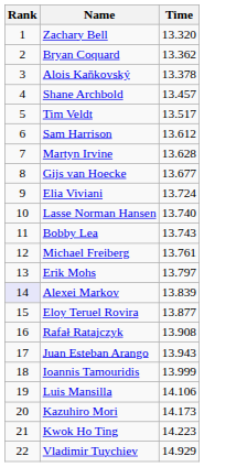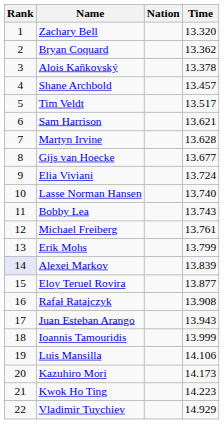 <table class="wikitable sortable" style="text-align:center">
 <tr>
 <th>Rank</th>
 <th>Name</th>
+<th>Nation</th>
 <th>Time</th>
 </tr>
 <tr>
 <td>1</td>
 <td align=left><a href='#'>Zachary Bell</a></td>
+<td align=left></td>
 <td>13.320</td>
 </tr>
 <tr>
 <td>2</td>
 <td align=left><a href='#'>Bryan Coquard</a></td>
+<td align=left></td>
 <td>13.362</td>
 </tr>
 <tr>
 <td>3</td>
 <td align=left><a href='#'>Alois Kaňkovský</a></td>
+<td align=left></td>
 <td>13.378</td>
 </tr>
 <tr>
 <td>4</td>
 <td align=left><a href='#'>Shane Archbold</a></td>
+<td align=left></td>
 <td>13.457</td>
 </tr>
 <tr>
 <td>5</td>
 <td align=left><a href='#'>Tim Veldt</a></td>
+<td align=left></td>
 <td>13.517</td>
 </tr>
 <tr>
 <td>6</td>
 <td align=left><a href='#'>Sam Harrison</a></td>
-<td>13.612</td>
+<td align=left></td>
+<td>13.621</td>
 </tr>
 <tr>
 <td>7</td>
 <td align=left><a href='#'>Martyn Irvine</a></td>
+<td align=left></td>
 <td>13.628</td>
 </tr>
 <tr>
 <td>8</td>
 <td align=left><a href='#'>Gijs van Hoecke</a></td>
+<td align=left></td>
 <td>13.677</td>
 </tr>
 <tr>
 <td>9</td>
 <td align=left><a href='#'>Elia Viviani</a></td>
+<td align=left></td>
 <td>13.724</td>
 </tr>
 <tr>
 <td>10</td>
 <td align=left><a href='#'>Lasse Norman Hansen</a></td>
+<td align=left></td>
 <td>13.740</td>
 </tr>
 <tr>
 <td>11</td>
 <td align=left><a href='#'>Bobby Lea</a></td>
+<td align=left></td>
 <td>13.743</td>
 </tr>
 <tr>
 <td>12</td>
 <td align=left><a href='#'>Michael Freiberg</a></td>
+<td align=left></td>
 <td>13.761</td>
 </tr>
 <tr>
 <td>13</td>
 <td align=left><a href='#'>Erik Mohs</a></td>
-<td>13.797</td>
+<td align=left></td>
+<td>13.799</td>
 </tr>
 <tr>
 <td style="background: lavender;">14</td>
 <td align=left><a href='#'>Alexei Markov</a></td>
+<td align=left></td>
 <td>13.839</td>
 </tr>
 <tr>
 <td>15</td>
 <td align=left><a href='#'>Eloy Teruel Rovira</a></td>
+<td align=left></td>
 <td>13.877</td>
 </tr>
 <tr>
 <td>16</td>
 <td align=left><a href='#'>Rafał Ratajczyk</a></td>
+<td align=left></td>
 <td>13.908</td>
 </tr>
 <tr>
 <td>17</td>
 <td align=left><a href='#'>Juan Esteban Arango</a></td>
+<td align=left></td>
 <td>13.943</td>
 </tr>
 <tr>
 <td>18</td>
 <td align=left><a href='#'>Ioannis Tamouridis</a></td>
+<td align=left></td>
 <td>13.999</td>
 </tr>
 <tr>
 <td>19</td>
 <td align=left><a href='#'>Luis Mansilla</a></td>
+<td align=left></td>
 <td>14.106</td>
 </tr>
 <tr>
 <td>20</td>
 <td align=left><a href='#'>Kazuhiro Mori</a></td>
+<td align=left></td>
 <td>14.173</td>
 </tr>
 <tr>
 <td>21</td>
 <td align=left><a href='#'>Kwok Ho Ting</a></td>
+<td align=left></td>
 <td>14.223</td>
 </tr>
 <tr>
 <td>22</td>
 <td align=left><a href='#'>Vladimir Tuychiev</a></td>
+<td align=left></td>
 <td>14.929</td>
 </tr>
 </table>
